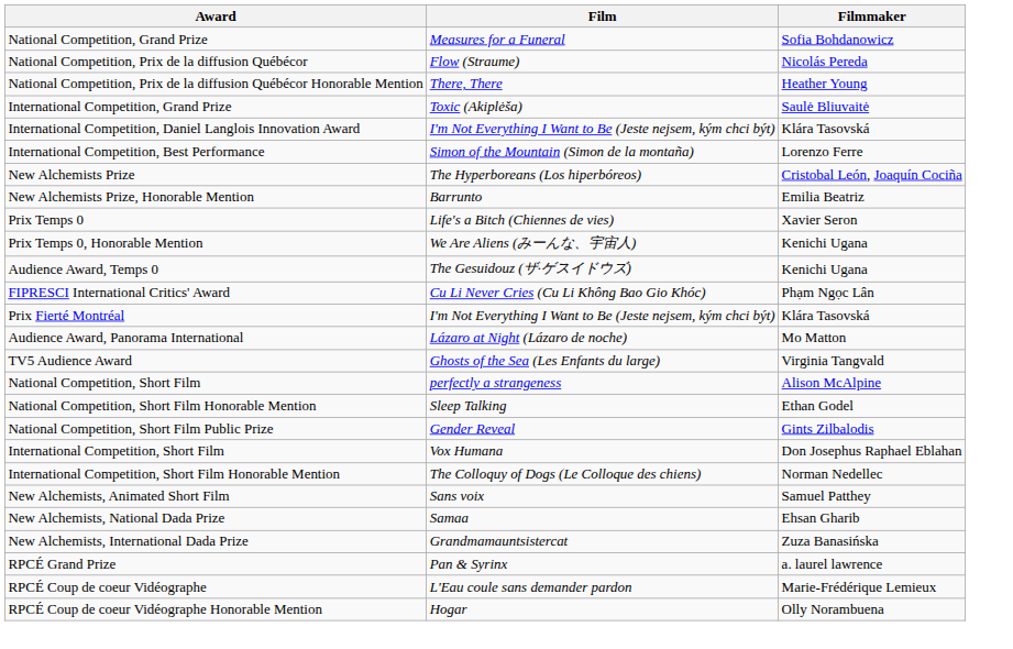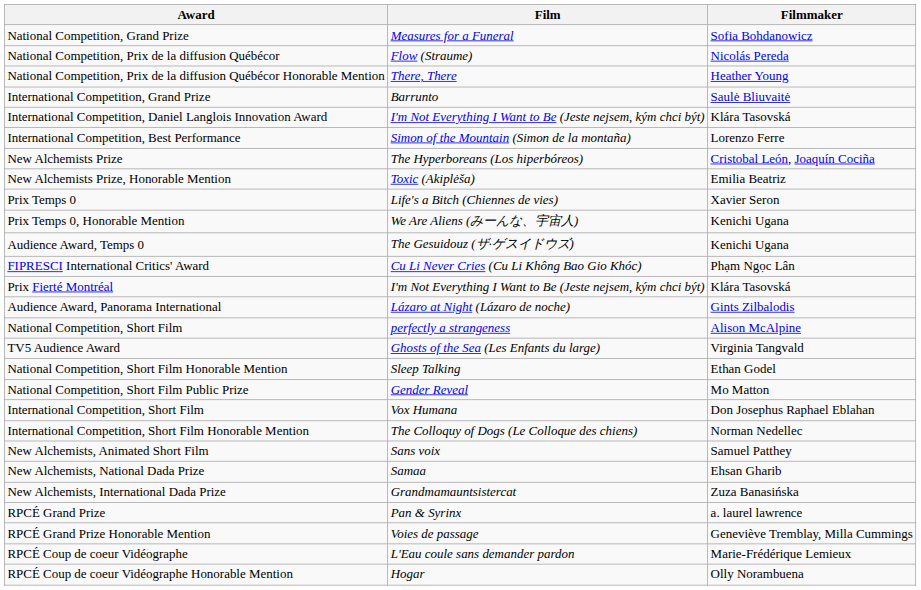 <table class="wikitable">
 <tr>
 <th>Award</th>
 <th>Film</th>
 <th>Filmmaker</th>
 </tr>
 <tr>
 <td>National Competition, Grand Prize</td>
 <td><em><a href='#'>Measures for a Funeral</a></em></td>
 <td><a href='#'>Sofia Bohdanowicz</a></td>
 </tr>
 <tr>
 <td>National Competition, Prix de la diffusion Québécor</td>
 <td><em><a href='#'>Flow</a> (Straume)</em></td>
 <td><a href='#'>Nicolás Pereda</a></td>
 </tr>
 <tr>
 <td>National Competition, Prix de la diffusion Québécor Honorable Mention</td>
 <td><em><a href='#'>There, There</a></em></td>
 <td><a href='#'>Heather Young</a></td>
 </tr>
 <tr>
 <td>International Competition, Grand Prize</td>
-<td><em><a href='#'>Toxic</a> (Akiplėša)</em></td>
+<td><em>Barrunto</em></td>
 <td><a href='#'>Saulė Bliuvaitė</a></td>
 </tr>
 <tr>
 <td>International Competition, Daniel Langlois Innovation Award</td>
 <td><em><a href='#'>I'm Not Everything I Want to Be</a> (Jeste nejsem, kým chci být)</em></td>
 <td>Klára Tasovská</td>
 </tr>
 <tr>
 <td>International Competition, Best Performance</td>
 <td><em><a href='#'>Simon of the Mountain</a> (Simon de la montaña)</em></td>
 <td>Lorenzo Ferre</td>
 </tr>
 <tr>
 <td>New Alchemists Prize</td>
 <td><em>The Hyperboreans (Los hiperbóreos)</em></td>
 <td><a href='#'>Cristobal León</a>, <a href='#'>Joaquín Cociña</a></td>
 </tr>
 <tr>
 <td>New Alchemists Prize, Honorable Mention</td>
-<td><em>Barrunto</em></td>
+<td><em><a href='#'>Toxic</a> (Akiplėša)</em></td>
 <td>Emilia Beatriz</td>
 </tr>
 <tr>
 <td>Prix Temps 0</td>
 <td><em>Life's a Bitch (Chiennes de vies)</em></td>
 <td>Xavier Seron</td>
 </tr>
 <tr>
 <td>Prix Temps 0, Honorable Mention</td>
 <td><em>We Are Aliens (みーんな、宇宙人)</em></td>
 <td>Kenichi Ugana</td>
 </tr>
 <tr>
 <td>Audience Award, Temps 0</td>
 <td><em>The Gesuidouz (ザ·ゲスイドウズ)</em></td>
 <td>Kenichi Ugana</td>
 </tr>
 <tr>
 <td><a href='#'>FIPRESCI</a> International Critics' Award</td>
 <td><em><a href='#'>Cu Li Never Cries</a> (Cu Li Không Bao Gio Khóc)</em></td>
 <td>Phạm Ngọc Lân</td>
 </tr>
 <tr>
 <td>Prix <a href='#'>Fierté Montréal</a></td>
 <td><em>I'm Not Everything I Want to Be (Jeste nejsem, kým chci být)</em></td>
 <td>Klára Tasovská</td>
 </tr>
 <tr>
 <td>Audience Award, Panorama International</td>
 <td><em><a href='#'>Lázaro at Night</a> (Lázaro de noche)</em></td>
-<td>Mo Matton</td>
+<td><a href='#'>Gints Zilbalodis</a></td>
+</tr>
+<tr>
+<td>National Competition, Short Film</td>
+<td><em><a href='#'>perfectly a strangeness</a></em></td>
+<td><a href='#'>Alison McAlpine</a></td>
 </tr>
 <tr>
 <td>TV5 Audience Award</td>
 <td><em><a href='#'>Ghosts of the Sea</a> (Les Enfants du large)</em></td>
 <td>Virginia Tangvald</td>
-</tr>
-<tr>
-<td>National Competition, Short Film</td>
-<td><em><a href='#'>perfectly a strangeness</a></em></td>
-<td><a href='#'>Alison McAlpine</a></td>
 </tr>
 <tr>
 <td>National Competition, Short Film Honorable Mention</td>
 <td><em>Sleep Talking</em></td>
 <td>Ethan Godel</td>
 </tr>
 <tr>
 <td>National Competition, Short Film Public Prize</td>
 <td><em><a href='#'>Gender Reveal</a></em></td>
-<td><a href='#'>Gints Zilbalodis</a></td>
+<td>Mo Matton</td>
 </tr>
 <tr>
 <td>International Competition, Short Film</td>
 <td><em>Vox Humana</em></td>
 <td>Don Josephus Raphael Eblahan</td>
 </tr>
 <tr>
 <td>International Competition, Short Film Honorable Mention</td>
 <td><em>The Colloquy of Dogs (Le Colloque des chiens)</em></td>
 <td>Norman Nedellec</td>
 </tr>
 <tr>
 <td>New Alchemists, Animated Short Film</td>
 <td><em>Sans voix</em></td>
 <td>Samuel Patthey</td>
 </tr>
 <tr>
 <td>New Alchemists, National Dada Prize</td>
 <td><em>Samaa</em></td>
 <td>Ehsan Gharib</td>
 </tr>
 <tr>
 <td>New Alchemists, International Dada Prize</td>
 <td><em>Grandmamauntsistercat</em></td>
 <td>Zuza Banasińska</td>
 </tr>
 <tr>
 <td>RPCÉ Grand Prize</td>
 <td><em>Pan & Syrinx</em></td>
 <td>a. laurel lawrence</td>
 </tr>
 <tr>
+<td>RPCÉ Grand Prize Honorable Mention</td>
+<td><em>Voies de passage</em></td>
+<td>Geneviève Tremblay, Milla Cummings</td>
+</tr>
+<tr>
 <td>RPCÉ Coup de coeur Vidéographe</td>
 <td><em>L'Eau coule sans demander pardon</em></td>
 <td>Marie-Frédérique Lemieux</td>
 </tr>
 <tr>
 <td>RPCÉ Coup de coeur Vidéographe Honorable Mention</td>
 <td><em>Hogar</em></td>
 <td>Olly Norambuena</td>
 </tr>
 </table>
